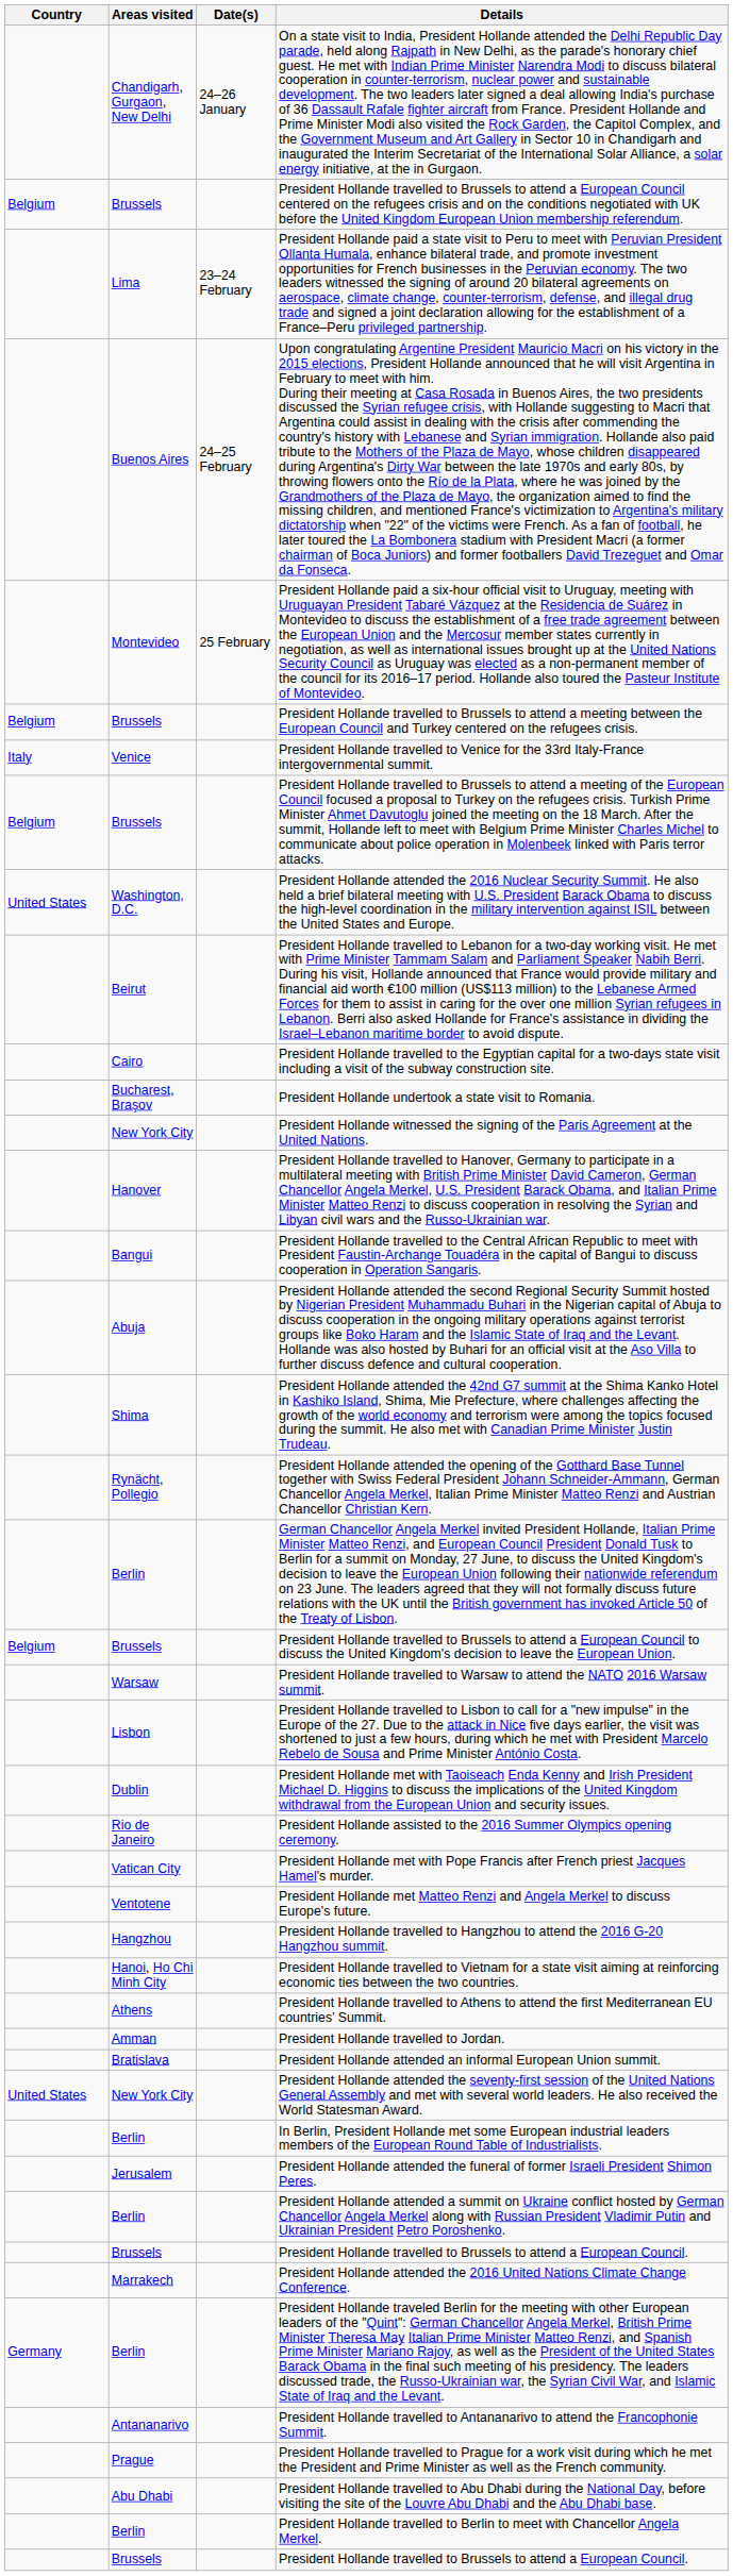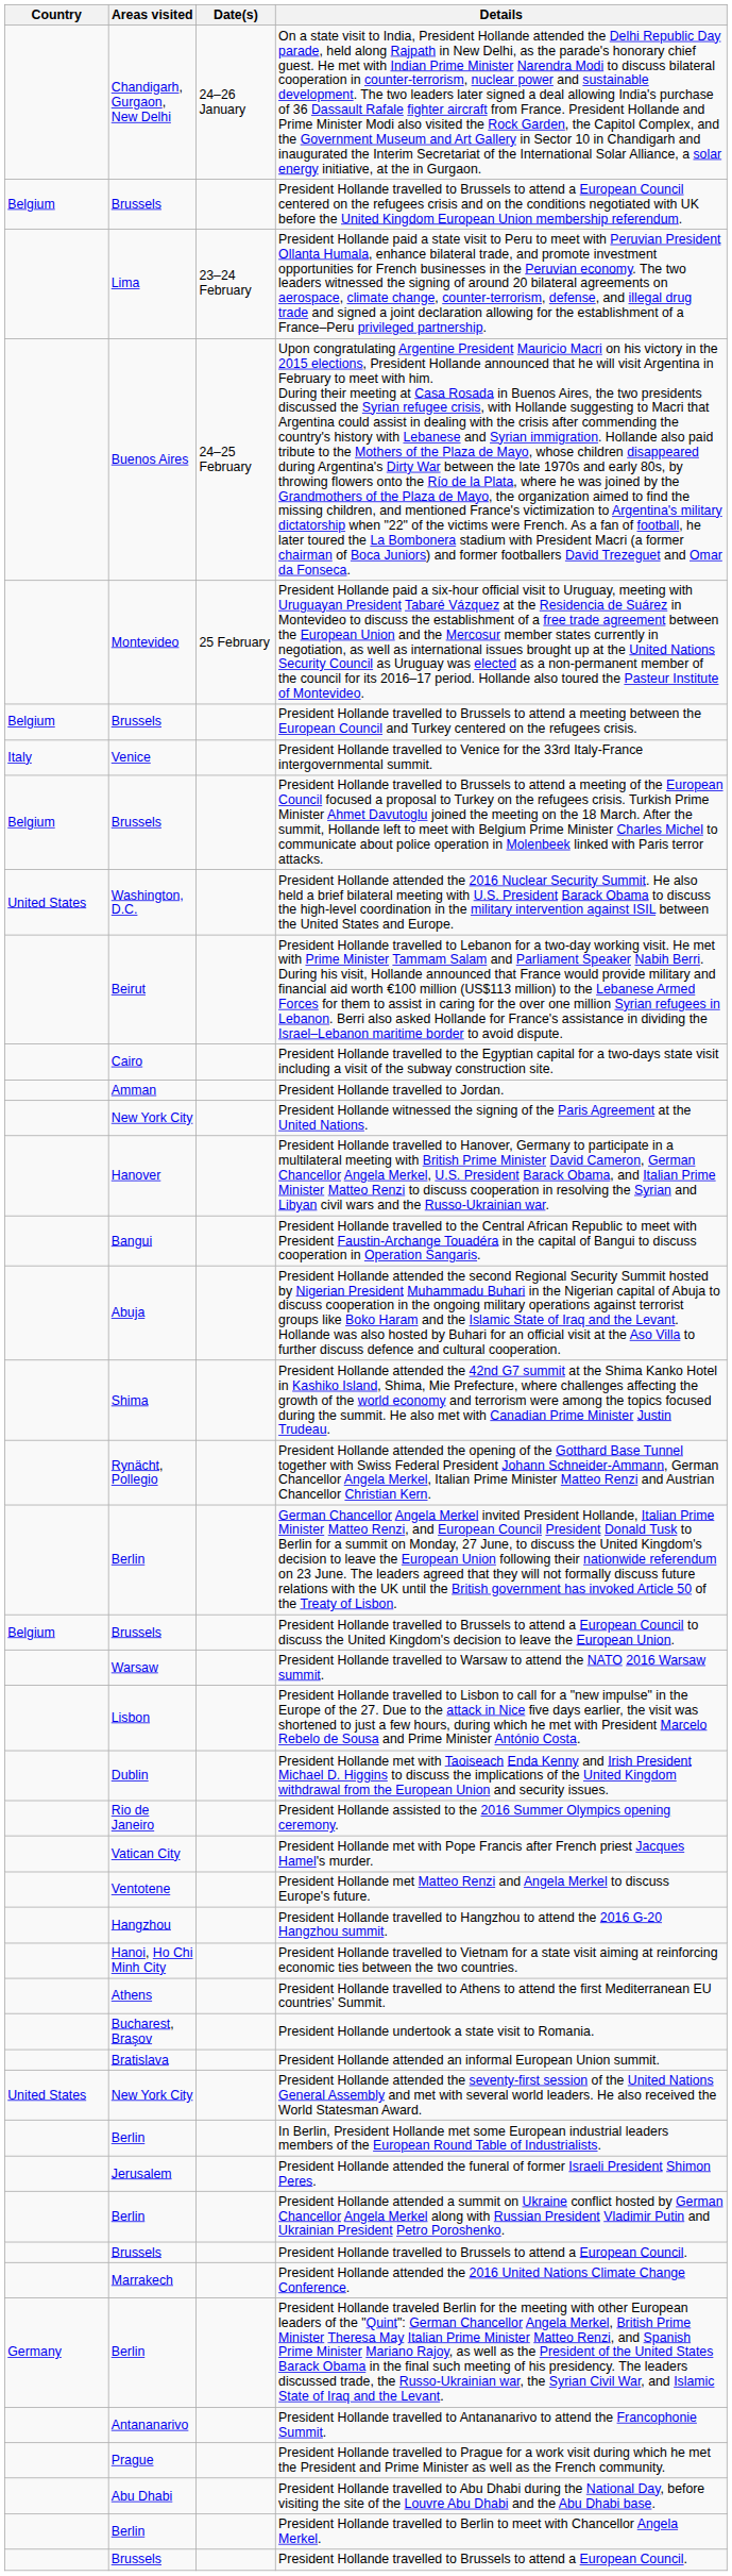 <table class="wikitable sortable outercollapse" style="margin: 1em auto 1em auto">
 <tr>
 <th width=120>Country</th>
 <th width=100>Areas visited</th>
 <th width=90>Date(s)</th>
 <th width=550>Details</th>
 </tr>
 <tr>
 <td></td>
 <td><a href='#'>Chandigarh</a>, <a href='#'>Gurgaon</a>, <a href='#'>New Delhi</a></td>
 <td>24–26 January</td>
 <td>On a state visit to India, President Hollande attended the <a href='#'>Delhi Republic Day parade</a>, held along <a href='#'>Rajpath</a> in New Delhi, as the parade's honorary chief guest. He met with <a href='#'>Indian Prime Minister</a> <a href='#'>Narendra Modi</a> to discuss bilateral cooperation in <a href='#'>counter-terrorism</a>, <a href='#'>nuclear power</a> and <a href='#'>sustainable development</a>. The two leaders later signed a deal allowing India's purchase of 36 <a href='#'>Dassault Rafale</a> <a href='#'>fighter aircraft</a> from France. President Hollande and Prime Minister Modi also visited the <a href='#'>Rock Garden</a>, the Capitol Complex, and the <a href='#'>Government Museum and Art Gallery</a> in Sector 10 in Chandigarh and inaugurated the Interim Secretariat of the International Solar Alliance, a <a href='#'>solar energy</a> initiative, at the  in Gurgaon.</td>
 </tr>
 <tr>
 <td> <a href='#'>Belgium</a></td>
 <td><a href='#'>Brussels</a></td>
 <td></td>
 <td>President Hollande travelled to Brussels to attend a <a href='#'>European Council</a> centered on the refugees crisis and on the conditions negotiated with UK before the <a href='#'>United Kingdom European Union membership referendum</a>.</td>
 </tr>
 <tr>
 <td></td>
 <td><a href='#'>Lima</a></td>
 <td>23–24 February</td>
 <td>President Hollande paid a state visit to Peru to meet with <a href='#'>Peruvian President</a> <a href='#'>Ollanta Humala</a>, enhance bilateral trade, and promote investment opportunities for French businesses in the <a href='#'>Peruvian economy</a>. The two leaders witnessed the signing of around 20 bilateral agreements on <a href='#'>aerospace</a>, <a href='#'>climate change</a>, <a href='#'>counter-terrorism</a>, <a href='#'>defense</a>, and <a href='#'>illegal drug trade</a> and signed a joint declaration allowing for the establishment of a France–Peru <a href='#'>privileged partnership</a>.</td>
 </tr>
 <tr>
 <td></td>
 <td><a href='#'>Buenos Aires</a></td>
 <td>24–25 February</td>
 <td>Upon congratulating <a href='#'>Argentine President</a> <a href='#'>Mauricio Macri</a> on his victory in the <a href='#'>2015 elections</a>, President Hollande announced that he will visit Argentina in February to meet with him.<br>During their meeting at <a href='#'>Casa Rosada</a> in Buenos Aires, the two presidents discussed the <a href='#'>Syrian refugee crisis</a>, with Hollande suggesting to Macri that Argentina could assist in dealing with the crisis after commending the country's history with <a href='#'>Lebanese</a> and <a href='#'>Syrian immigration</a>. Hollande also paid tribute to the <a href='#'>Mothers of the Plaza de Mayo</a>, whose children <a href='#'>disappeared</a> during Argentina's <a href='#'>Dirty War</a> between the late 1970s and early 80s, by throwing flowers onto the <a href='#'>Río de la Plata</a>, where he was joined by the <a href='#'>Grandmothers of the Plaza de Mayo</a>, the organization aimed to find the missing children, and mentioned France's victimization to <a href='#'>Argentina's military dictatorship</a> when "22" of the victims were French. As a fan of <a href='#'>football</a>, he later toured the <a href='#'>La Bombonera</a> stadium with President Macri (a former <a href='#'>chairman</a> of <a href='#'>Boca Juniors</a>) and former footballers <a href='#'>David Trezeguet</a> and <a href='#'>Omar da Fonseca</a>.</td>
 </tr>
 <tr>
 <td></td>
 <td><a href='#'>Montevideo</a></td>
 <td>25 February</td>
 <td>President Hollande paid a six-hour official visit to Uruguay, meeting with <a href='#'>Uruguayan President</a> <a href='#'>Tabaré Vázquez</a> at the <a href='#'>Residencia de Suárez</a> in Montevideo to discuss the establishment of a <a href='#'>free trade agreement</a> between the <a href='#'>European Union</a> and the <a href='#'>Mercosur</a> member states currently in negotiation, as well as international issues brought up at the <a href='#'>United Nations Security Council</a> as Uruguay was <a href='#'>elected</a> as a non-permanent member of the council for its 2016–17 period. Hollande also toured the <a href='#'>Pasteur Institute of Montevideo</a>.</td>
 </tr>
 <tr>
 <td> <a href='#'>Belgium</a></td>
 <td><a href='#'>Brussels</a></td>
 <td></td>
 <td>President Hollande travelled to Brussels to attend a meeting between the <a href='#'>European Council</a> and Turkey centered on the refugees crisis.</td>
 </tr>
 <tr>
 <td> <a href='#'>Italy</a></td>
 <td><a href='#'>Venice</a></td>
 <td></td>
 <td>President Hollande travelled to Venice for the 33rd Italy-France intergovernmental summit.</td>
 </tr>
 <tr>
 <td> <a href='#'>Belgium</a></td>
 <td><a href='#'>Brussels</a></td>
 <td></td>
 <td>President Hollande travelled to Brussels to attend a meeting of the <a href='#'>European Council</a> focused a proposal to Turkey on the refugees crisis. Turkish Prime Minister <a href='#'>Ahmet Davutoglu</a> joined the meeting on the 18 March. After the summit, Hollande left to meet with Belgium Prime Minister <a href='#'>Charles Michel</a> to communicate about police operation in <a href='#'>Molenbeek</a> linked with Paris terror attacks.</td>
 </tr>
 <tr>
 <td> <a href='#'>United States</a></td>
 <td><a href='#'>Washington, D.C.</a></td>
 <td></td>
 <td>President Hollande attended the <a href='#'>2016 Nuclear Security Summit</a>. He also held a brief bilateral meeting with <a href='#'>U.S. President</a> <a href='#'>Barack Obama</a> to discuss the high-level coordination in the <a href='#'>military intervention against ISIL</a> between the United States and Europe.</td>
 </tr>
 <tr>
 <td></td>
 <td><a href='#'>Beirut</a></td>
 <td></td>
 <td>President Hollande travelled to Lebanon for a two-day working visit. He met with <a href='#'>Prime Minister</a> <a href='#'>Tammam Salam</a> and <a href='#'>Parliament Speaker</a> <a href='#'>Nabih Berri</a>. During his visit, Hollande announced that France would provide military and financial aid worth €100 million (US$113 million) to the <a href='#'>Lebanese Armed Forces</a> for them to assist in caring for the over one million <a href='#'>Syrian refugees in Lebanon</a>. Berri also asked Hollande for France's assistance in dividing the <a href='#'>Israel–Lebanon maritime border</a> to avoid dispute.</td>
 </tr>
 <tr>
 <td></td>
 <td><a href='#'>Cairo</a></td>
 <td></td>
 <td>President Hollande travelled to the Egyptian capital for a two-days state visit including a visit of the subway construction site.</td>
 </tr>
 <tr>
 <td></td>
-<td><a href='#'>Bucharest</a>, <a href='#'>Braşov</a></td>
+<td><a href='#'>Amman</a></td>
 <td></td>
-<td>President Hollande undertook a state visit to Romania.</td>
+<td>President Hollande travelled to Jordan.</td>
 </tr>
 <tr>
 <td></td>
 <td><a href='#'>New York City</a></td>
 <td></td>
 <td>President Hollande witnessed the signing of the <a href='#'>Paris Agreement</a> at the <a href='#'>United Nations</a>.</td>
 </tr>
 <tr>
 <td></td>
 <td><a href='#'>Hanover</a></td>
 <td></td>
 <td>President Hollande travelled to Hanover, Germany to participate in a multilateral meeting with <a href='#'>British Prime Minister</a> <a href='#'>David Cameron</a>, <a href='#'>German Chancellor</a> <a href='#'>Angela Merkel</a>, <a href='#'>U.S. President</a> <a href='#'>Barack Obama</a>, and <a href='#'>Italian Prime Minister</a> <a href='#'>Matteo Renzi</a> to discuss cooperation in resolving the <a href='#'>Syrian</a> and <a href='#'>Libyan</a> civil wars and the <a href='#'>Russo-Ukrainian war</a>.</td>
 </tr>
 <tr>
 <td></td>
 <td><a href='#'>Bangui</a></td>
 <td></td>
 <td>President Hollande travelled to the Central African Republic to meet with President <a href='#'>Faustin-Archange Touadéra</a> in the capital of Bangui to discuss cooperation in <a href='#'>Operation Sangaris</a>.</td>
 </tr>
 <tr>
 <td></td>
 <td><a href='#'>Abuja</a></td>
 <td></td>
 <td>President Hollande attended the second Regional Security Summit hosted by <a href='#'>Nigerian President</a> <a href='#'>Muhammadu Buhari</a> in the Nigerian capital of Abuja to discuss cooperation in the ongoing military operations against terrorist groups like <a href='#'>Boko Haram</a> and the <a href='#'>Islamic State of Iraq and the Levant</a>. Hollande was also hosted by Buhari for an official visit at the <a href='#'>Aso Villa</a> to further discuss defence and cultural cooperation.</td>
 </tr>
 <tr>
 <td></td>
 <td><a href='#'>Shima</a></td>
 <td></td>
 <td>President Hollande attended the <a href='#'>42nd G7 summit</a> at the Shima Kanko Hotel in <a href='#'>Kashiko Island</a>, Shima, Mie Prefecture, where challenges affecting the growth of the <a href='#'>world economy</a> and terrorism were among the topics focused during the summit. He also met with <a href='#'>Canadian Prime Minister</a> <a href='#'>Justin Trudeau</a>.</td>
 </tr>
 <tr>
 <td></td>
 <td><a href='#'>Rynächt</a>, <a href='#'>Pollegio</a></td>
 <td></td>
 <td>President Hollande attended the opening of the <a href='#'>Gotthard Base Tunnel</a> together with Swiss Federal President <a href='#'>Johann Schneider-Ammann</a>, German Chancellor <a href='#'>Angela Merkel</a>, Italian Prime Minister <a href='#'>Matteo Renzi</a> and Austrian Chancellor <a href='#'>Christian Kern</a>.</td>
 </tr>
 <tr>
 <td></td>
 <td><a href='#'>Berlin</a></td>
 <td></td>
 <td><a href='#'>German Chancellor</a> <a href='#'>Angela Merkel</a> invited President Hollande, <a href='#'>Italian Prime Minister</a> <a href='#'>Matteo Renzi</a>, and <a href='#'>European Council</a> <a href='#'>President</a> <a href='#'>Donald Tusk</a> to Berlin for a summit on Monday, 27 June, to discuss the United Kingdom's decision to leave the <a href='#'>European Union</a> following their <a href='#'>nationwide referendum</a> on 23 June. The leaders agreed that they will not formally discuss future relations with the UK until the <a href='#'>British government has invoked Article 50</a> of the <a href='#'>Treaty of Lisbon</a>.</td>
 </tr>
 <tr>
 <td> <a href='#'>Belgium</a></td>
 <td><a href='#'>Brussels</a></td>
 <td></td>
 <td>President Hollande travelled to Brussels to attend a <a href='#'>European Council</a> to discuss the United Kingdom's decision to leave the <a href='#'>European Union</a>.</td>
 </tr>
 <tr>
 <td></td>
 <td><a href='#'>Warsaw</a></td>
 <td></td>
 <td>President Hollande travelled to Warsaw to attend the <a href='#'>NATO</a> <a href='#'>2016 Warsaw summit</a>.</td>
 </tr>
 <tr>
 <td></td>
 <td><a href='#'>Lisbon</a></td>
 <td></td>
 <td>President Hollande travelled to Lisbon to call for a "new impulse" in the Europe of the 27. Due to the <a href='#'>attack in Nice</a> five days earlier, the visit was shortened to just a few hours, during which he met with President <a href='#'>Marcelo Rebelo de Sousa</a> and Prime Minister <a href='#'>António Costa</a>.</td>
 </tr>
 <tr>
 <td></td>
 <td><a href='#'>Dublin</a></td>
 <td></td>
 <td>President Hollande met with <a href='#'>Taoiseach</a> <a href='#'>Enda Kenny</a> and <a href='#'>Irish President</a> <a href='#'>Michael D. Higgins</a> to discuss the implications of the <a href='#'>United Kingdom withdrawal from the European Union</a> and security issues.</td>
 </tr>
 <tr>
 <td></td>
 <td><a href='#'>Rio de Janeiro</a></td>
 <td></td>
 <td>President Hollande assisted to the <a href='#'>2016 Summer Olympics opening ceremony</a>.</td>
 </tr>
 <tr>
 <td></td>
 <td><a href='#'>Vatican City</a></td>
 <td></td>
 <td>President Hollande met with Pope Francis after French priest <a href='#'>Jacques Hamel</a>'s murder.</td>
 </tr>
 <tr>
 <td></td>
 <td><a href='#'>Ventotene</a></td>
 <td></td>
 <td>President Hollande met <a href='#'>Matteo Renzi</a> and <a href='#'>Angela Merkel</a> to discuss Europe's future.</td>
 </tr>
 <tr>
 <td></td>
 <td><a href='#'>Hangzhou</a></td>
 <td></td>
 <td>President Hollande travelled to Hangzhou to attend the <a href='#'>2016 G-20 Hangzhou summit</a>.</td>
 </tr>
 <tr>
 <td></td>
 <td><a href='#'>Hanoi</a>, <a href='#'>Ho Chi Minh City</a></td>
 <td></td>
 <td>President Hollande travelled to Vietnam for a state visit aiming at reinforcing economic ties between the two countries.</td>
 </tr>
 <tr>
 <td></td>
 <td><a href='#'>Athens</a></td>
 <td></td>
 <td>President Hollande travelled to Athens to attend the first Mediterranean EU countries’ Summit.</td>
 </tr>
 <tr>
 <td></td>
-<td><a href='#'>Amman</a></td>
+<td><a href='#'>Bucharest</a>, <a href='#'>Braşov</a></td>
 <td></td>
-<td>President Hollande travelled to Jordan.</td>
+<td>President Hollande undertook a state visit to Romania.</td>
 </tr>
 <tr>
 <td></td>
 <td><a href='#'>Bratislava</a></td>
 <td></td>
 <td>President Hollande attended an informal European Union summit.</td>
 </tr>
 <tr>
 <td> <a href='#'>United States</a></td>
 <td><a href='#'>New York City</a></td>
 <td></td>
 <td>President Hollande attended the <a href='#'>seventy-first session</a> of the <a href='#'>United Nations General Assembly</a> and met with several world leaders. He also received the World Statesman Award.</td>
 </tr>
 <tr>
 <td></td>
 <td><a href='#'>Berlin</a></td>
 <td></td>
 <td>In Berlin, President Hollande met some European industrial leaders members of the <a href='#'>European Round Table of Industrialists</a>.</td>
 </tr>
 <tr>
 <td></td>
 <td><a href='#'>Jerusalem</a></td>
 <td></td>
 <td>President Hollande attended the funeral of former <a href='#'>Israeli President</a> <a href='#'>Shimon Peres</a>.</td>
 </tr>
 <tr>
 <td></td>
 <td><a href='#'>Berlin</a></td>
 <td></td>
 <td>President Hollande attended a summit on <a href='#'>Ukraine</a> conflict hosted by <a href='#'>German Chancellor</a> <a href='#'>Angela Merkel</a> along with <a href='#'>Russian President</a> <a href='#'>Vladimir Putin</a> and <a href='#'>Ukrainian President</a> <a href='#'>Petro Poroshenko</a>.</td>
 </tr>
 <tr>
 <td></td>
 <td><a href='#'>Brussels</a></td>
 <td></td>
 <td>President Hollande travelled to Brussels to attend a <a href='#'>European Council</a>.</td>
 </tr>
 <tr>
 <td></td>
 <td><a href='#'>Marrakech</a></td>
 <td></td>
 <td>President Hollande attended the <a href='#'>2016 United Nations Climate Change Conference</a>.</td>
 </tr>
 <tr>
 <td> <a href='#'>Germany</a></td>
 <td><a href='#'>Berlin</a></td>
 <td></td>
 <td>President Hollande traveled Berlin for the meeting with other European leaders of the "<a href='#'>Quint</a>": <a href='#'>German Chancellor</a> <a href='#'>Angela Merkel</a>, <a href='#'>British Prime Minister</a> <a href='#'>Theresa May</a> <a href='#'>Italian Prime Minister</a> <a href='#'>Matteo Renzi</a>, and <a href='#'>Spanish Prime Minister</a> <a href='#'>Mariano Rajoy</a>, as well as the <a href='#'>President of the United States</a> <a href='#'>Barack Obama</a> in the final such meeting of his presidency. The leaders discussed trade, the <a href='#'>Russo-Ukrainian war</a>, the <a href='#'>Syrian Civil War</a>, and <a href='#'>Islamic State of Iraq and the Levant</a>.</td>
 </tr>
 <tr>
 <td></td>
 <td><a href='#'>Antananarivo</a></td>
 <td></td>
 <td>President Hollande travelled to Antananarivo to attend the <a href='#'>Francophonie Summit</a>.</td>
 </tr>
 <tr>
 <td></td>
 <td><a href='#'>Prague</a></td>
 <td></td>
 <td>President Hollande travelled to Prague for a work visit during which he met the President and Prime Minister as well as the French community.</td>
 </tr>
 <tr>
 <td></td>
 <td><a href='#'>Abu Dhabi</a></td>
 <td></td>
 <td>President Hollande travelled to Abu Dhabi during the <a href='#'>National Day</a>, before visiting the site of the <a href='#'>Louvre Abu Dhabi</a> and the <a href='#'>Abu Dhabi base</a>.</td>
 </tr>
 <tr>
 <td></td>
 <td><a href='#'>Berlin</a></td>
 <td></td>
 <td>President Hollande travelled to Berlin to meet with Chancellor <a href='#'>Angela Merkel</a>.</td>
 </tr>
 <tr>
 <td></td>
 <td><a href='#'>Brussels</a></td>
 <td></td>
 <td>President Hollande travelled to Brussels to attend a <a href='#'>European Council</a>.</td>
 </tr>
 </table>
